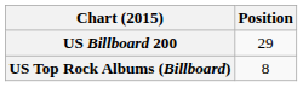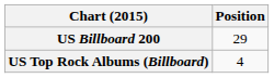 <table class="wikitable sortable plainrowheaders" style="text-align:center;">
 <tr>
 <th scope="col">Chart (2015)</th>
 <th scope="col">Position</th>
 </tr>
 <tr>
 <th scope="row">US <em>Billboard</em> 200</th>
 <td>29</td>
 </tr>
 <tr>
 <th scope="row">US Top Rock Albums (<em>Billboard</em>)</th>
-<td>8</td>
+<td>4</td>
 </tr>
 </table>
